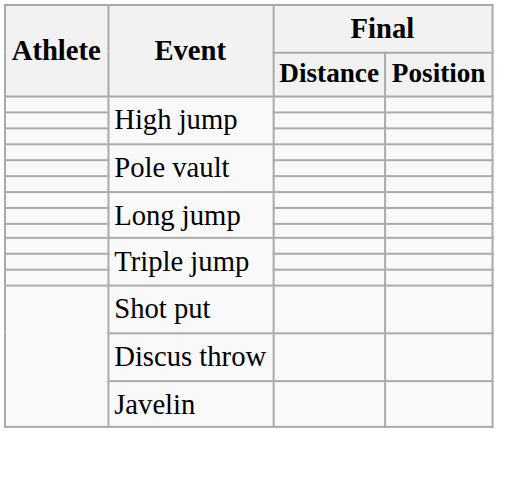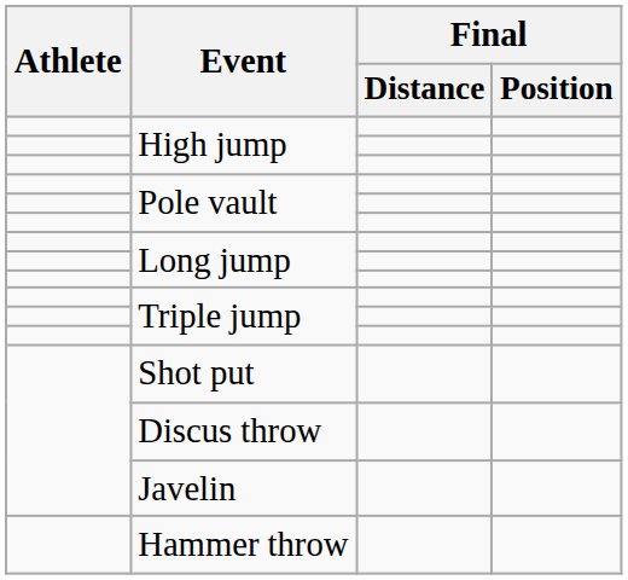 <table class=wikitable style="font-size:90%">
 <tr>
 <th rowspan="2">Athlete</th>
 <th rowspan="2">Event</th>
 <th colspan="2">Final</th>
 </tr>
 <tr style="font-size:95%">
 <th>Distance</th>
 <th>Position</th>
 </tr>
 <tr style=text-align:center>
 <td style=text-align:left></td>
 <td style=text-align:left rowspan=3>High jump</td>
 <td></td>
 <td></td>
 </tr>
 <tr style=text-align:center>
 <td style=text-align:left></td>
 <td></td>
 <td></td>
 </tr>
 <tr style=text-align:center>
 <td style=text-align:left></td>
 <td></td>
 <td></td>
 </tr>
 <tr style=text-align:center>
 <td style=text-align:left></td>
 <td style=text-align:left rowspan=3>Pole vault</td>
 <td></td>
 <td></td>
 </tr>
 <tr style=text-align:center>
 <td style=text-align:left></td>
 <td></td>
 <td></td>
 </tr>
 <tr style=text-align:center>
 <td style=text-align:left></td>
 <td></td>
 <td></td>
 </tr>
 <tr style=text-align:center>
 <td style=text-align:left></td>
 <td style=text-align:left rowspan=3>Long jump</td>
 <td></td>
 <td></td>
 </tr>
 <tr style=text-align:center>
 <td style=text-align:left></td>
 <td></td>
 <td></td>
 </tr>
 <tr style=text-align:center>
 <td style=text-align:left></td>
 <td></td>
 <td></td>
 </tr>
 <tr style=text-align:center>
 <td style=text-align:left></td>
 <td style=text-align:left rowspan=3>Triple jump</td>
 <td></td>
 <td></td>
 </tr>
 <tr style=text-align:center>
 <td style=text-align:left></td>
 <td></td>
 <td></td>
 </tr>
 <tr style=text-align:center>
 <td style=text-align:left></td>
 <td></td>
 <td></td>
 </tr>
 <tr align=center>
 <td align=left rowspan=3></td>
 <td align=left>Shot put</td>
 <td></td>
 <td></td>
 </tr>
 <tr align=center>
 <td align=left>Discus throw</td>
 <td></td>
 <td></td>
 </tr>
 <tr align=center>
 <td align=left>Javelin</td>
 <td></td>
 <td></td>
 </tr>
+<tr style=text-align:center>
+<td style=text-align:left></td>
+<td style=text-align:left rowspan=1>Hammer throw</td>
+<td></td>
+<td></td>
+</tr>
 </table>
